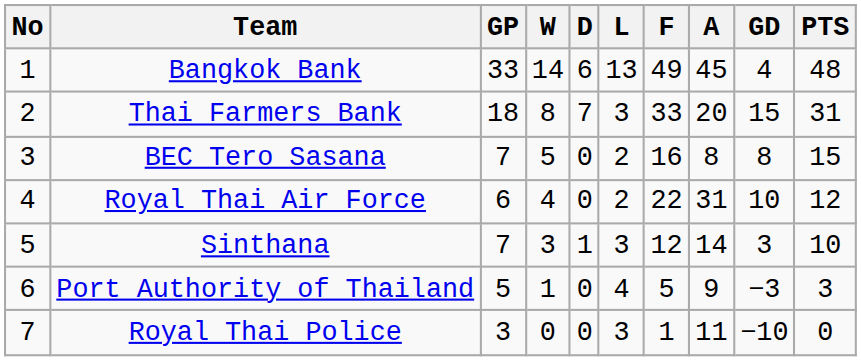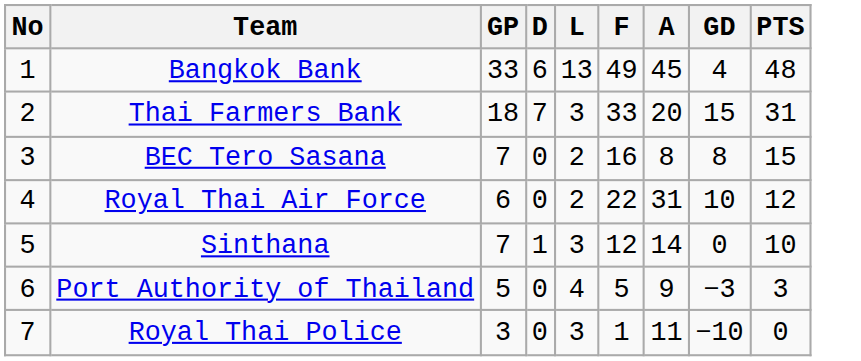 <table class="wikitable" style="text-align:center;">
 <tr>
 <th>No</th>
 <th>Team</th>
 <th>GP</th>
-<th>W</th>
 <th>D</th>
 <th>L</th>
 <th>F</th>
 <th>A</th>
 <th>GD</th>
 <th>PTS</th>
 </tr>
 <tr>
 <td>1</td>
 <td><a href='#'>Bangkok Bank</a></td>
 <td>33</td>
-<td>14</td>
 <td>6</td>
 <td>13</td>
 <td>49</td>
 <td>45</td>
 <td>4</td>
 <td>48</td>
 </tr>
 <tr>
 <td>2</td>
 <td><a href='#'>Thai Farmers Bank</a></td>
 <td>18</td>
-<td>8</td>
 <td>7</td>
 <td>3</td>
 <td>33</td>
 <td>20</td>
 <td>15</td>
 <td>31</td>
 </tr>
 <tr>
 <td>3</td>
 <td><a href='#'>BEC Tero Sasana</a></td>
 <td>7</td>
-<td>5</td>
 <td>0</td>
 <td>2</td>
 <td>16</td>
 <td>8</td>
 <td>8</td>
 <td>15</td>
 </tr>
 <tr>
 <td>4</td>
 <td><a href='#'>Royal Thai Air Force</a></td>
 <td>6</td>
-<td>4</td>
 <td>0</td>
 <td>2</td>
 <td>22</td>
 <td>31</td>
 <td>10</td>
 <td>12</td>
 </tr>
 <tr>
 <td>5</td>
 <td><a href='#'>Sinthana</a></td>
 <td>7</td>
-<td>3</td>
 <td>1</td>
 <td>3</td>
 <td>12</td>
 <td>14</td>
-<td>3</td>
+<td>0</td>
 <td>10</td>
 </tr>
 <tr>
 <td>6</td>
 <td><a href='#'>Port Authority of Thailand</a></td>
 <td>5</td>
-<td>1</td>
 <td>0</td>
 <td>4</td>
 <td>5</td>
 <td>9</td>
 <td>−3</td>
 <td>3</td>
 </tr>
 <tr>
 <td>7</td>
 <td><a href='#'>Royal Thai Police</a></td>
 <td>3</td>
 <td>0</td>
-<td>0</td>
 <td>3</td>
 <td>1</td>
 <td>11</td>
 <td>−10</td>
 <td>0</td>
 </tr>
 </table>
